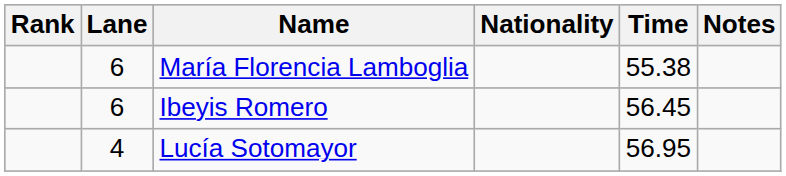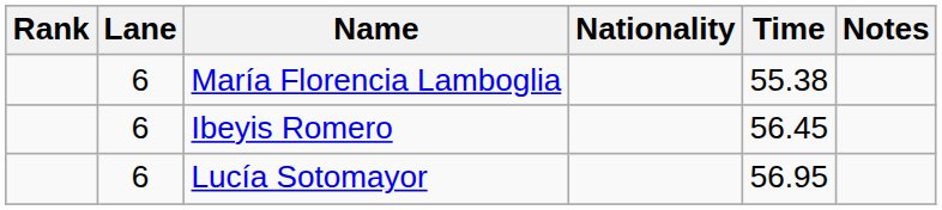 <table class="wikitable sortable" style="text-align:center">
 <tr>
 <th>Rank</th>
 <th>Lane</th>
 <th>Name</th>
 <th>Nationality</th>
 <th>Time</th>
 <th>Notes</th>
 </tr>
 <tr>
 <td></td>
 <td>6</td>
 <td align=left><a href='#'>María Florencia Lamboglia</a></td>
 <td align=left></td>
 <td>55.38</td>
 <td></td>
 </tr>
 <tr>
 <td></td>
 <td>6</td>
 <td align=left><a href='#'>Ibeyis Romero</a></td>
 <td align=left></td>
 <td>56.45</td>
 <td></td>
 </tr>
 <tr>
 <td></td>
-<td>4</td>
+<td>6</td>
 <td align=left><a href='#'>Lucía Sotomayor</a></td>
 <td align=left></td>
 <td>56.95</td>
 <td></td>
 </tr>
 </table>
